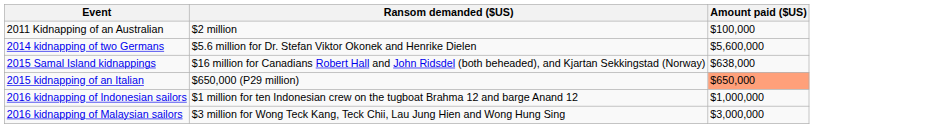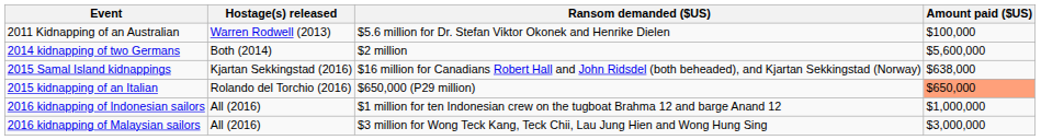 <table class="wikitable">
 <tr>
 <th>Event</th>
+<th>Hostage(s) released</th>
 <th>Ransom demanded ($US)</th>
 <th>Amount paid ($US)</th>
 </tr>
 <tr>
 <td>2011 Kidnapping of an Australian</td>
-<td>$2 million</td>
+<td><a href='#'>Warren Rodwell</a> (2013)</td>
+<td>$5.6 million for Dr. Stefan Viktor Okonek and Henrike Dielen</td>
 <td>$100,000</td>
 </tr>
 <tr>
 <td><a href='#'>2014 kidnapping of two Germans</a></td>
-<td>$5.6 million for Dr. Stefan Viktor Okonek and Henrike Dielen</td>
+<td>Both (2014)</td>
+<td>$2 million</td>
 <td>$5,600,000</td>
 </tr>
 <tr>
 <td><a href='#'>2015 Samal Island kidnappings</a></td>
+<td>Kjartan Sekkingstad (2016)</td>
 <td>$16 million for Canadians <a href='#'>Robert Hall</a> and <a href='#'>John Ridsdel</a> (both beheaded), and Kjartan Sekkingstad (Norway)</td>
 <td>$638,000</td>
 </tr>
 <tr>
 <td><a href='#'>2015 kidnapping of an Italian</a></td>
+<td>Rolando del Torchio (2016)</td>
 <td>$650,000 (P29 million)</td>
 <td style="background: lightsalmon;">$650,000</td>
 </tr>
 <tr>
 <td><a href='#'>2016 kidnapping of Indonesian sailors</a></td>
+<td>All (2016)</td>
 <td>$1 million for ten Indonesian crew on the tugboat Brahma 12 and barge Anand 12</td>
 <td>$1,000,000</td>
 </tr>
 <tr>
 <td><a href='#'>2016 kidnapping of Malaysian sailors</a></td>
+<td>All (2016)</td>
 <td>$3 million for Wong Teck Kang, Teck Chii, Lau Jung Hien and Wong Hung Sing</td>
 <td>$3,000,000</td>
 </tr>
 </table>
